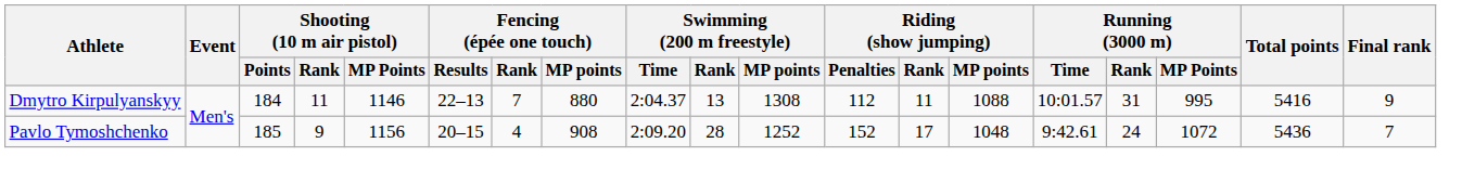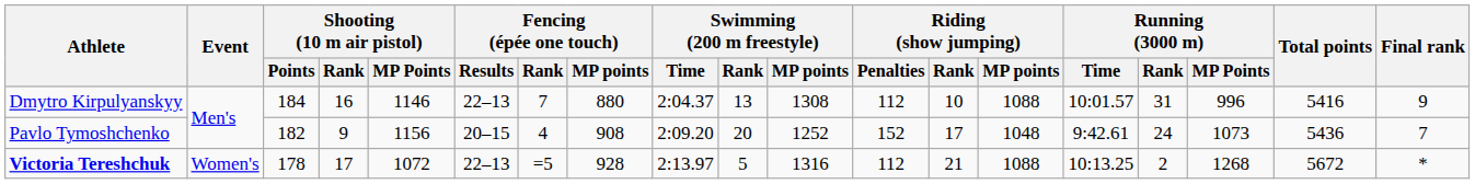 <table class="wikitable" style="font-size:90%">
 <tr>
 <th rowspan="2">Athlete</th>
 <th rowspan="2">Event</th>
 <th colspan=3>Shooting<br><span>(10 m air pistol)</span></th>
 <th colspan=3>Fencing<br><span>(épée one touch)</span></th>
 <th colspan=3>Swimming<br><span>(200 m freestyle)</span></th>
 <th colspan=3>Riding<br><span>(show jumping)</span></th>
 <th colspan=3>Running<br><span>(3000 m)</span></th>
 <th rowspan=2>Total points</th>
 <th rowspan=2>Final rank</th>
 </tr>
 <tr style="font-size:95%">
 <th>Points</th>
 <th>Rank</th>
 <th>MP Points</th>
 <th>Results</th>
 <th>Rank</th>
 <th>MP points</th>
 <th>Time</th>
 <th>Rank</th>
 <th>MP points</th>
 <th>Penalties</th>
 <th>Rank</th>
 <th>MP points</th>
 <th>Time</th>
 <th>Rank</th>
 <th>MP Points</th>
 </tr>
 <tr align=center>
 <td align=left><a href='#'>Dmytro Kirpulyanskyy</a></td>
 <td align=left rowspan=2><a href='#'>Men's</a></td>
 <td>184</td>
-<td>11</td>
+<td>16</td>
 <td>1146</td>
 <td>22–13</td>
 <td>7</td>
 <td>880</td>
 <td>2:04.37</td>
 <td>13</td>
 <td>1308</td>
 <td>112</td>
-<td>11</td>
+<td>10</td>
 <td>1088</td>
 <td>10:01.57</td>
 <td>31</td>
-<td>995</td>
+<td>996</td>
 <td>5416</td>
 <td>9</td>
 </tr>
 <tr align=center>
 <td align=left><a href='#'>Pavlo Tymoshchenko</a></td>
-<td>185</td>
+<td>182</td>
 <td>9</td>
 <td>1156</td>
 <td>20–15</td>
 <td>4</td>
 <td>908</td>
 <td>2:09.20</td>
-<td>28</td>
+<td>20</td>
 <td>1252</td>
 <td>152</td>
 <td>17</td>
 <td>1048</td>
 <td>9:42.61</td>
 <td>24</td>
-<td>1072</td>
+<td>1073</td>
 <td>5436</td>
 <td>7</td>
 </tr>
+<tr align=center>
+<td align=left><strong><a href='#'>Victoria Tereshchuk</a></strong></td>
+<td align=left><a href='#'>Women's</a></td>
+<td>178</td>
+<td>17</td>
+<td>1072</td>
+<td>22–13</td>
+<td>=5</td>
+<td>928</td>
+<td>2:13.97</td>
+<td>5</td>
+<td>1316</td>
+<td>112</td>
+<td>21</td>
+<td>1088</td>
+<td>10:13.25</td>
+<td>2</td>
+<td>1268</td>
+<td>5672</td>
+<td>*</td>
+</tr>
 </table>
